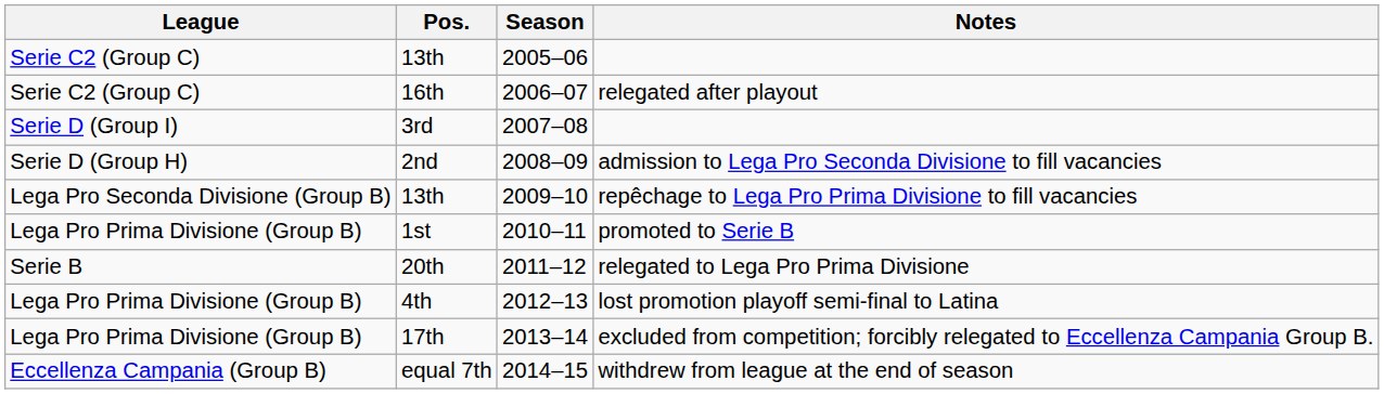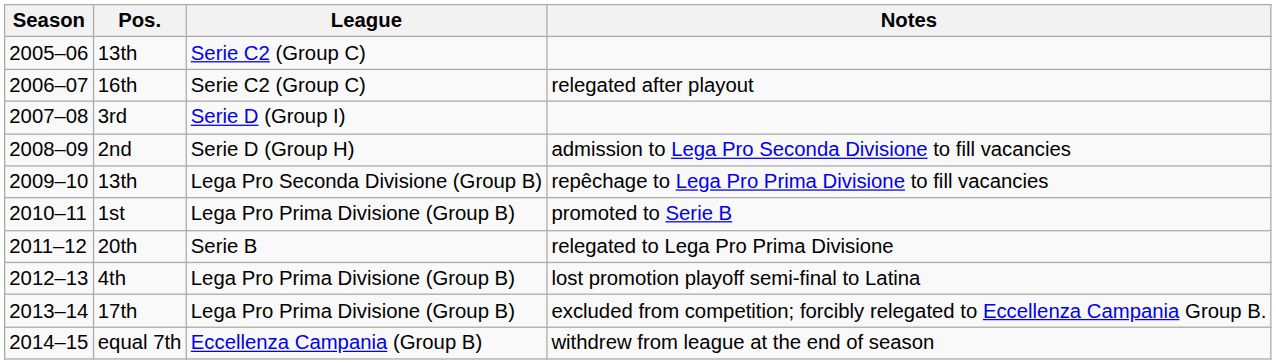 <table class="wikitable">
 <tr>
+<th>Season</th>
+<th>Pos.</th>
 <th>League</th>
-<th>Pos.</th>
-<th>Season</th>
 <th>Notes</th>
 </tr>
 <tr>
+<td>2005–06</td>
+<td>13th</td>
 <td><a href='#'>Serie C2</a> (Group C)</td>
-<td>13th</td>
-<td>2005–06</td>
 <td></td>
 </tr>
 <tr>
+<td>2006–07</td>
+<td>16th</td>
 <td>Serie C2 (Group C)</td>
-<td>16th</td>
-<td>2006–07</td>
 <td>relegated after playout</td>
 </tr>
 <tr>
+<td>2007–08</td>
+<td>3rd</td>
 <td><a href='#'>Serie D</a> (Group I)</td>
-<td>3rd</td>
-<td>2007–08</td>
 <td></td>
 </tr>
 <tr>
+<td>2008–09</td>
+<td>2nd</td>
 <td>Serie D (Group H)</td>
-<td>2nd</td>
-<td>2008–09</td>
 <td>admission to <a href='#'>Lega Pro Seconda Divisione</a> to fill vacancies</td>
 </tr>
 <tr>
+<td>2009–10</td>
+<td>13th</td>
 <td>Lega Pro Seconda Divisione (Group B)</td>
-<td>13th</td>
-<td>2009–10</td>
 <td>repêchage to <a href='#'>Lega Pro Prima Divisione</a> to fill vacancies</td>
 </tr>
 <tr>
+<td>2010–11</td>
+<td>1st</td>
 <td>Lega Pro Prima Divisione (Group B)</td>
-<td>1st</td>
-<td>2010–11</td>
 <td>promoted to <a href='#'>Serie B</a></td>
 </tr>
 <tr>
+<td>2011–12</td>
+<td>20th</td>
 <td>Serie B</td>
-<td>20th</td>
-<td>2011–12</td>
 <td>relegated to Lega Pro Prima Divisione</td>
 </tr>
 <tr>
+<td>2012–13</td>
+<td>4th</td>
 <td>Lega Pro Prima Divisione (Group B)</td>
-<td>4th</td>
-<td>2012–13</td>
 <td>lost promotion playoff semi-final to Latina</td>
 </tr>
 <tr>
+<td>2013–14</td>
+<td>17th</td>
 <td>Lega Pro Prima Divisione (Group B)</td>
-<td>17th</td>
-<td>2013–14</td>
 <td>excluded from competition; forcibly relegated to <a href='#'>Eccellenza Campania</a> Group B.</td>
 </tr>
 <tr>
+<td>2014–15</td>
+<td>equal 7th</td>
 <td><a href='#'>Eccellenza Campania</a> (Group B)</td>
-<td>equal 7th</td>
-<td>2014–15</td>
 <td>withdrew from league at the end of season</td>
 </tr>
 </table>
